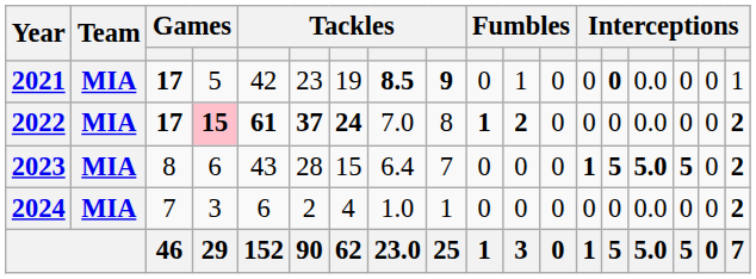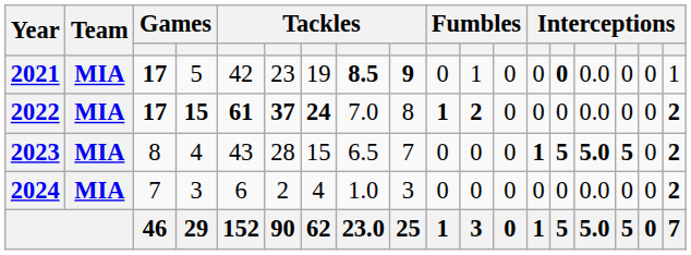 <table class="wikitable" style="text-align:center;">
 <tr>
 <th rowspan="2">Year</th>
 <th rowspan="2">Team</th>
 <th colspan="2">Games</th>
 <th colspan="5">Tackles</th>
 <th colspan="3">Fumbles</th>
 <th colspan="6">Interceptions</th>
 </tr>
 <tr>
 <th></th>
 <th></th>
 <th></th>
 <th></th>
 <th></th>
 <th></th>
 <th></th>
 <th></th>
 <th></th>
 <th></th>
 <th></th>
 <th></th>
 <th></th>
 <th></th>
 <th></th>
 <th></th>
 </tr>
 <tr>
 <th><a href='#'>2021</a></th>
 <th><a href='#'>MIA</a></th>
 <td><strong> 17 </strong></td>
 <td>5</td>
 <td>42</td>
 <td>23</td>
 <td>19</td>
 <td><strong> 8.5 </strong></td>
 <td><strong> 9 </strong></td>
 <td>0</td>
 <td>1</td>
 <td>0</td>
 <td>0</td>
 <td><strong>0</strong></td>
 <td>0.0</td>
 <td>0</td>
 <td>0</td>
 <td>1</td>
 </tr>
 <tr>
 <th><a href='#'>2022</a></th>
 <th><a href='#'>MIA</a></th>
 <td><strong> 17 </strong></td>
-<td style="background: pink;"><strong> 15 </strong></td>
+<td><strong> 15 </strong></td>
 <td><strong> 61 </strong></td>
 <td><strong> 37 </strong></td>
 <td><strong> 24 </strong></td>
 <td>7.0</td>
 <td>8</td>
 <td><strong> 1 </strong></td>
 <td><strong> 2 </strong></td>
 <td>0</td>
 <td>0</td>
 <td>0</td>
 <td>0.0</td>
 <td>0</td>
 <td>0</td>
 <td><strong> 2 </strong></td>
 </tr>
 <tr>
 <th><a href='#'>2023</a></th>
 <th><a href='#'>MIA</a></th>
 <td>8</td>
-<td>6</td>
+<td>4</td>
 <td>43</td>
 <td>28</td>
 <td>15</td>
-<td>6.4</td>
+<td>6.5</td>
 <td>7</td>
 <td>0</td>
 <td>0</td>
 <td>0</td>
 <td><strong>1</strong></td>
 <td><strong>5</strong></td>
 <td><strong>5.0</strong></td>
 <td><strong>5</strong></td>
 <td>0</td>
 <td><strong>2</strong></td>
 </tr>
 <tr>
 <th><a href='#'>2024</a></th>
 <th><a href='#'>MIA</a></th>
 <td>7</td>
 <td>3</td>
 <td>6</td>
 <td>2</td>
 <td>4</td>
 <td>1.0</td>
-<td>1</td>
+<td>3</td>
 <td>0</td>
 <td>0</td>
 <td>0</td>
 <td>0</td>
 <td>0</td>
 <td>0.0</td>
 <td>0</td>
 <td>0</td>
 <td><strong> 2 </strong></td>
 </tr>
 <tr>
 <th colspan="2"></th>
 <th>46</th>
 <th>29</th>
 <th>152</th>
 <th>90</th>
 <th>62</th>
 <th>23.0</th>
 <th>25</th>
 <th>1</th>
 <th>3</th>
 <th>0</th>
 <th>1</th>
 <th>5</th>
 <th>5.0</th>
 <th>5</th>
 <th>0</th>
 <th>7</th>
 </tr>
 </table>
